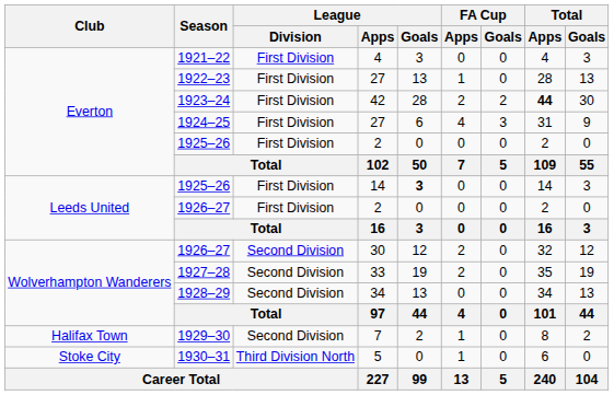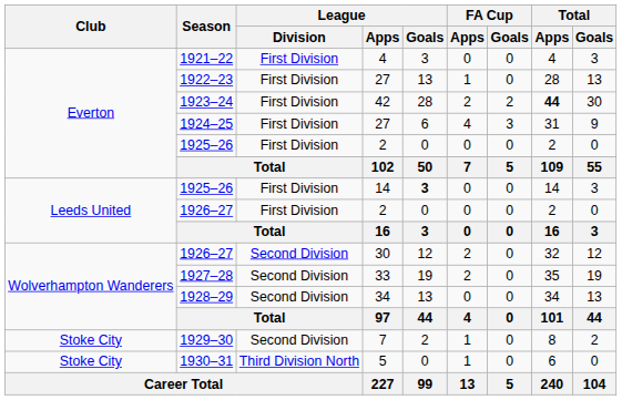 <table class="wikitable" style="text-align: center;">
 <tr>
 <th rowspan="2">Club</th>
 <th rowspan="2">Season</th>
 <th colspan="3">League</th>
 <th colspan="2">FA Cup</th>
 <th colspan="2">Total</th>
 </tr>
 <tr>
 <th>Division</th>
 <th>Apps</th>
 <th>Goals</th>
 <th>Apps</th>
 <th>Goals</th>
 <th>Apps</th>
 <th>Goals</th>
 </tr>
 <tr>
 <td rowspan="6"><a href='#'>Everton</a></td>
 <td><a href='#'>1921–22</a></td>
 <td><a href='#'>First Division</a></td>
 <td>4</td>
 <td>3</td>
 <td>0</td>
 <td>0</td>
 <td>4</td>
 <td>3</td>
 </tr>
 <tr>
 <td><a href='#'>1922–23</a></td>
 <td>First Division</td>
 <td>27</td>
 <td>13</td>
 <td>1</td>
 <td>0</td>
 <td>28</td>
 <td>13</td>
 </tr>
 <tr>
 <td><a href='#'>1923–24</a></td>
 <td>First Division</td>
 <td>42</td>
 <td>28</td>
 <td>2</td>
 <td>2</td>
 <td><strong>44</strong></td>
 <td>30</td>
 </tr>
 <tr>
 <td><a href='#'>1924–25</a></td>
 <td>First Division</td>
 <td>27</td>
 <td>6</td>
 <td>4</td>
 <td>3</td>
 <td>31</td>
 <td>9</td>
 </tr>
 <tr>
 <td><a href='#'>1925–26</a></td>
 <td>First Division</td>
 <td>2</td>
 <td>0</td>
 <td>0</td>
 <td>0</td>
 <td>2</td>
 <td>0</td>
 </tr>
 <tr>
 <th colspan=2>Total</th>
 <th>102</th>
 <th>50</th>
 <th>7</th>
 <th>5</th>
 <th>109</th>
 <th>55</th>
 </tr>
 <tr>
 <td rowspan="3"><a href='#'>Leeds United</a></td>
 <td><a href='#'>1925–26</a></td>
 <td>First Division</td>
 <td>14</td>
 <td><strong>3</strong></td>
 <td>0</td>
 <td>0</td>
 <td>14</td>
 <td>3</td>
 </tr>
 <tr>
 <td><a href='#'>1926–27</a></td>
 <td>First Division</td>
 <td>2</td>
 <td>0</td>
 <td>0</td>
 <td>0</td>
 <td>2</td>
 <td>0</td>
 </tr>
 <tr>
 <th colspan=2>Total</th>
 <th>16</th>
 <th>3</th>
 <th>0</th>
 <th>0</th>
 <th>16</th>
 <th>3</th>
 </tr>
 <tr>
 <td rowspan="4"><a href='#'>Wolverhampton Wanderers</a></td>
 <td><a href='#'>1926–27</a></td>
 <td><a href='#'>Second Division</a></td>
 <td>30</td>
 <td>12</td>
 <td>2</td>
 <td>0</td>
 <td>32</td>
 <td>12</td>
 </tr>
 <tr>
 <td><a href='#'>1927–28</a></td>
 <td>Second Division</td>
 <td>33</td>
 <td>19</td>
 <td>2</td>
 <td>0</td>
 <td>35</td>
 <td>19</td>
 </tr>
 <tr>
 <td><a href='#'>1928–29</a></td>
 <td>Second Division</td>
 <td>34</td>
 <td>13</td>
 <td>0</td>
 <td>0</td>
 <td>34</td>
 <td>13</td>
 </tr>
 <tr>
 <th colspan=2>Total</th>
 <th>97</th>
 <th>44</th>
 <th>4</th>
 <th>0</th>
 <th>101</th>
 <th>44</th>
 </tr>
 <tr>
-<td><a href='#'>Halifax Town</a></td>
+<td><a href='#'>Stoke City</a></td>
 <td><a href='#'>1929–30</a></td>
 <td>Second Division</td>
 <td>7</td>
 <td>2</td>
 <td>1</td>
 <td>0</td>
 <td>8</td>
 <td>2</td>
 </tr>
 <tr>
 <td><a href='#'>Stoke City</a></td>
 <td><a href='#'>1930–31</a></td>
 <td><a href='#'>Third Division North</a></td>
 <td>5</td>
 <td>0</td>
 <td>1</td>
 <td>0</td>
 <td>6</td>
 <td>0</td>
 </tr>
 <tr>
 <th colspan="3">Career Total</th>
 <th>227</th>
 <th>99</th>
 <th>13</th>
 <th>5</th>
 <th>240</th>
 <th>104</th>
 </tr>
 </table>
